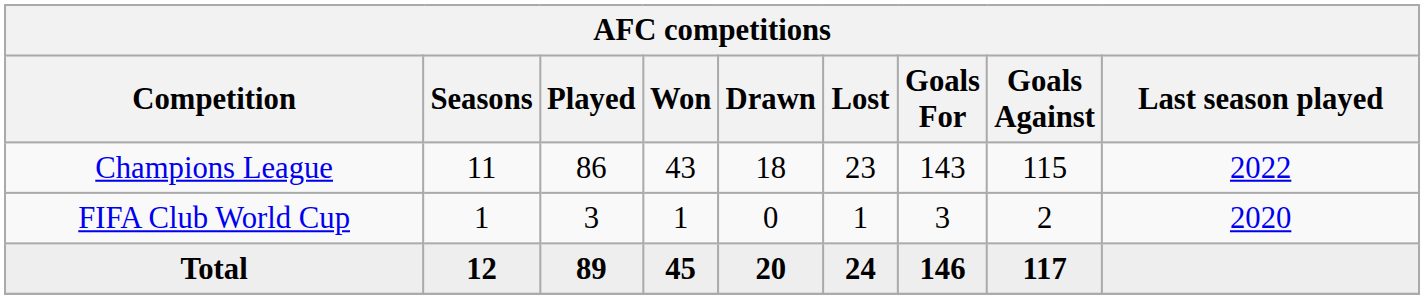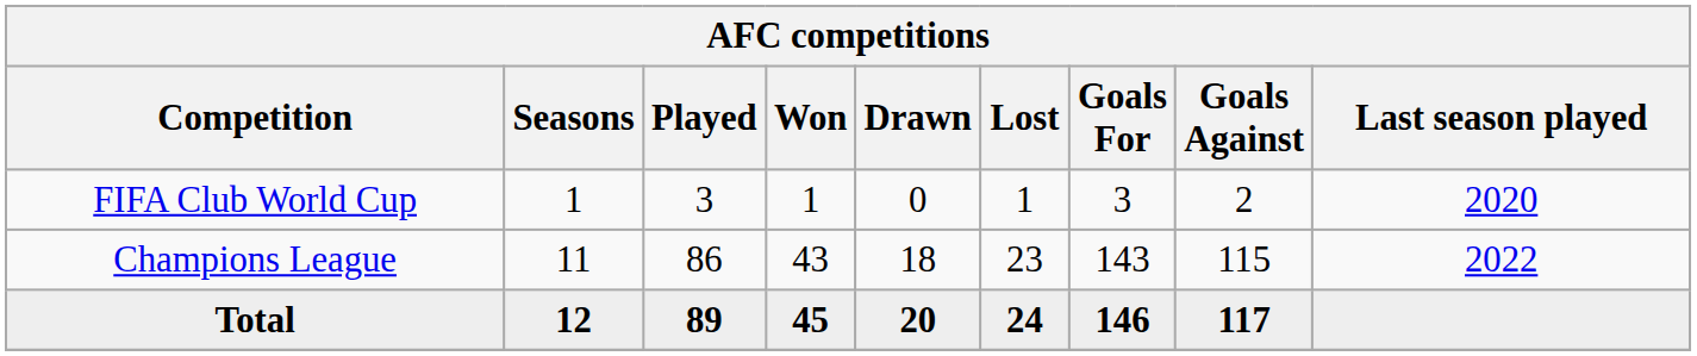 <table class="wikitable" style="font-size:95%; text-align: center;">
 <tr>
 <th colspan="9">AFC competitions</th>
 </tr>
 <tr>
 <th width="200">Competition</th>
 <th width="30">Seasons</th>
 <th width="30">Played</th>
 <th width="30">Won</th>
 <th width="30">Drawn</th>
 <th width="30">Lost</th>
 <th width="30">Goals For</th>
 <th width="30">Goals Against</th>
 <th width="150">Last season played</th>
 </tr>
 <tr>
+<td><a href='#'>FIFA Club World Cup</a></td>
+<td>1</td>
+<td>3</td>
+<td>1</td>
+<td>0</td>
+<td>1</td>
+<td>3</td>
+<td>2</td>
+<td><a href='#'>2020</a></td>
+</tr>
+<tr>
 <td><a href='#'>Champions League</a></td>
 <td>11</td>
 <td>86</td>
 <td>43</td>
 <td>18</td>
 <td>23</td>
 <td>143</td>
 <td>115</td>
 <td><a href='#'>2022</a></td>
-</tr>
-<tr>
-<td><a href='#'>FIFA Club World Cup</a></td>
-<td>1</td>
-<td>3</td>
-<td>1</td>
-<td>0</td>
-<td>1</td>
-<td>3</td>
-<td>2</td>
-<td><a href='#'>2020</a></td>
 </tr>
 <tr bgcolor=#EEEEEE>
 <td><strong>Total</strong></td>
 <td><strong>12</strong></td>
 <td><strong>89</strong></td>
 <td><strong>45</strong></td>
 <td><strong>20</strong></td>
 <td><strong>24</strong></td>
 <td><strong>146</strong></td>
 <td><strong>117</strong></td>
 <td></td>
 </tr>
 <tr>
 </tr>
 </table>
